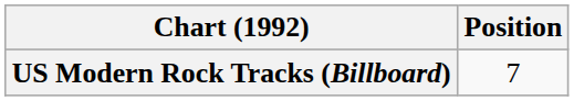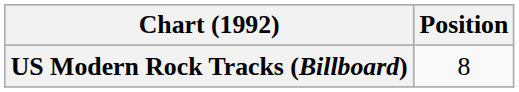 <table class="wikitable plainrowheaders" style="text-align:center">
 <tr>
 <th scope="col">Chart (1992)</th>
 <th scope="col">Position</th>
 </tr>
 <tr>
 <th scope="row">US Modern Rock Tracks (<em>Billboard</em>)</th>
-<td>7</td>
+<td>8</td>
 </tr>
 </table>
